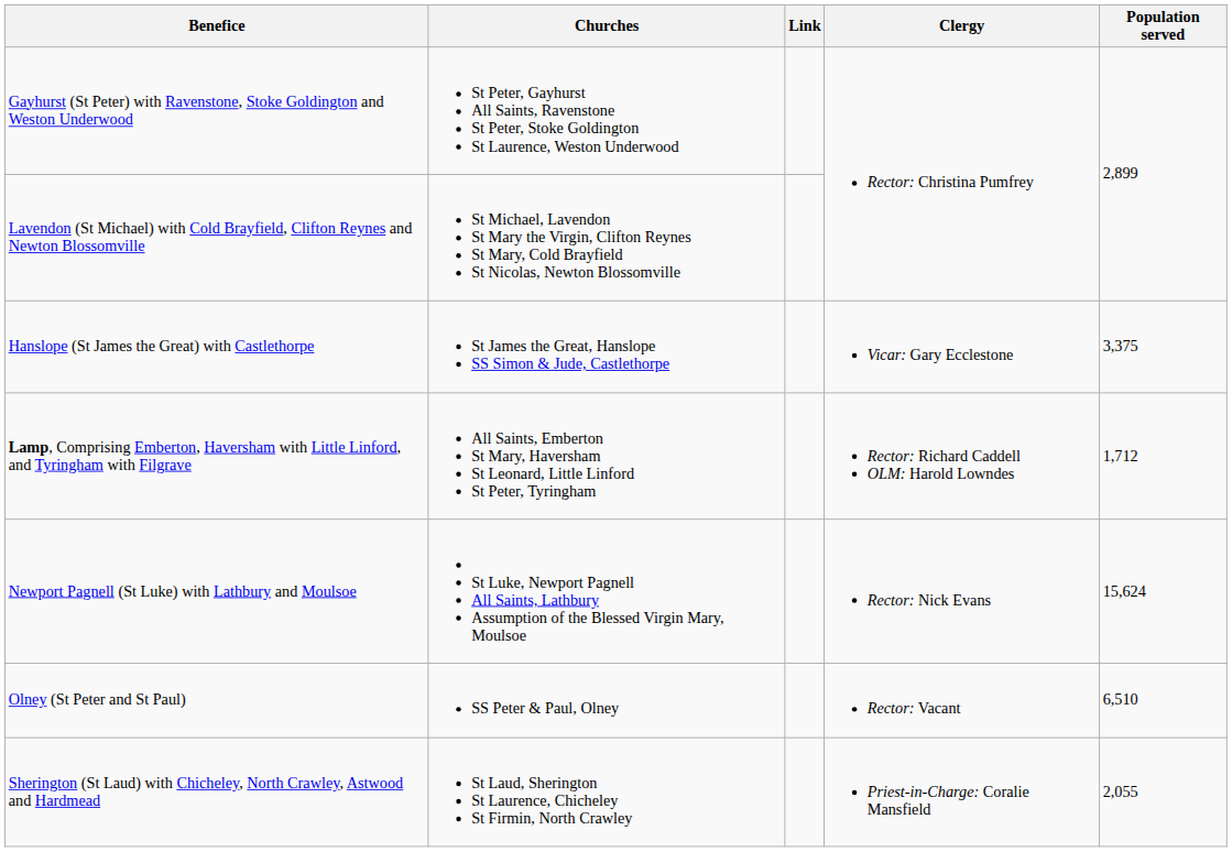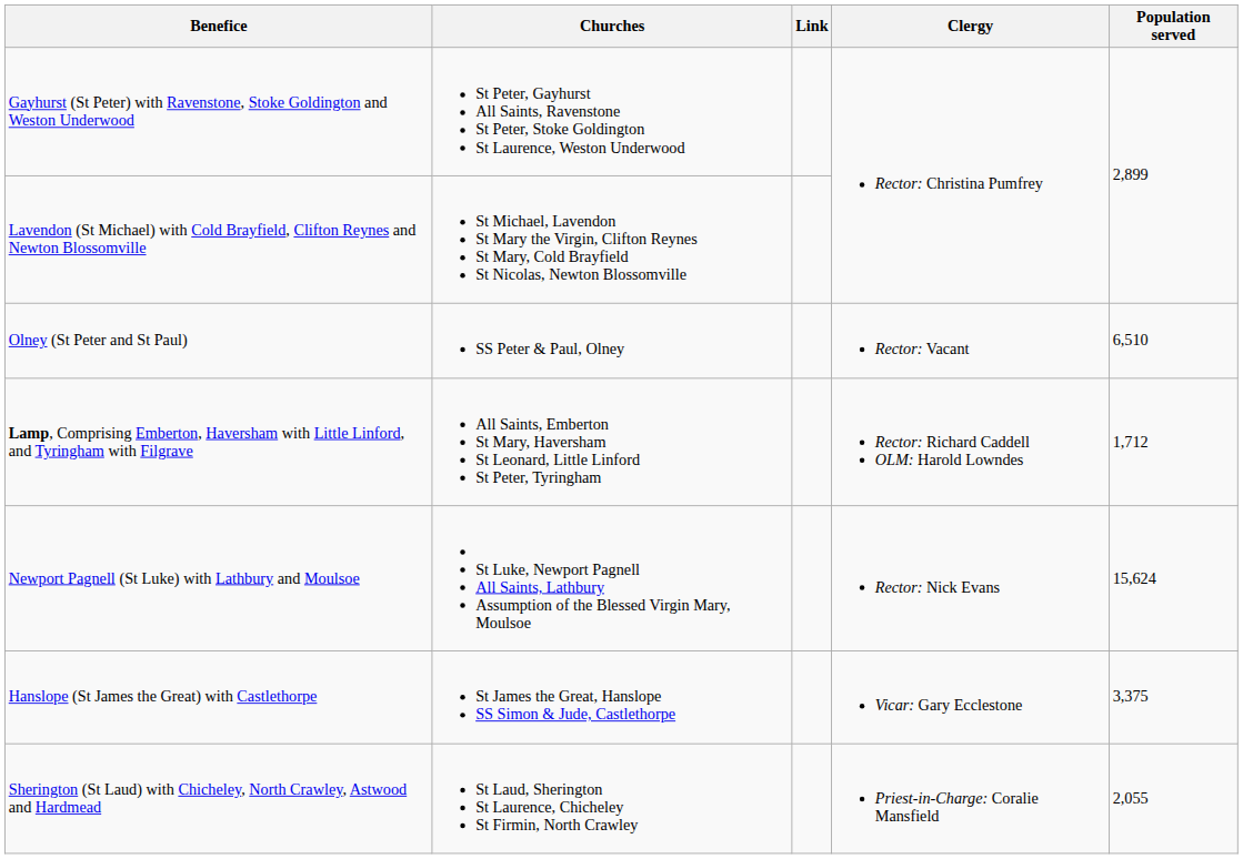 <table class="wikitable">
 <tr>
 <th width="425">Benefice</th>
 <th>Churches</th>
 <th>Link</th>
 <th>Clergy</th>
 <th>Population served</th>
 </tr>
 <tr>
 <td><a href='#'>Gayhurst</a> (St Peter) with <a href='#'>Ravenstone</a>, <a href='#'>Stoke Goldington</a> and <a href='#'>Weston Underwood</a></td>
 <td><br><ul><li>St Peter, Gayhurst</li><li>All Saints, Ravenstone</li><li>St Peter, Stoke Goldington</li><li>St Laurence, Weston Underwood</li></ul></td>
 <td></td>
 <td rowspan="2"><br><ul><li><em>Rector:</em> Christina Pumfrey</li></ul></td>
 <td rowspan="2">2,899</td>
 </tr>
 <tr>
 <td><a href='#'>Lavendon</a> (St Michael) with <a href='#'>Cold Brayfield</a>, <a href='#'>Clifton Reynes</a> and <a href='#'>Newton Blossomville</a></td>
 <td><br><ul><li>St Michael, Lavendon</li><li>St Mary the Virgin, Clifton Reynes</li><li>St Mary, Cold Brayfield</li><li>St Nicolas, Newton Blossomville</li></ul></td>
 <td></td>
 </tr>
 <tr>
-<td><a href='#'>Hanslope</a> (St James the Great) with <a href='#'>Castlethorpe</a></td>
-<td><br><ul><li>St James the Great, Hanslope</li><li><a href='#'>SS Simon & Jude, Castlethorpe</a></li></ul></td>
+<td><a href='#'>Olney</a> (St Peter and St Paul)</td>
+<td><br><ul><li>SS Peter & Paul, Olney</li></ul></td>
 <td></td>
-<td><br><ul><li><em>Vicar:</em> Gary Ecclestone</li></ul></td>
-<td>3,375</td>
+<td><br><ul><li><em>Rector:</em> Vacant</li></ul></td>
+<td>6,510</td>
 </tr>
 <tr>
 <td><strong>Lamp</strong>, Comprising <a href='#'>Emberton</a>, <a href='#'>Haversham</a> with <a href='#'>Little Linford</a>, and <a href='#'>Tyringham</a> with <a href='#'>Filgrave</a></td>
 <td><br><ul><li>All Saints, Emberton</li><li>St Mary, Haversham</li><li>St Leonard, Little Linford</li><li>St Peter, Tyringham</li></ul></td>
 <td></td>
 <td><br><ul><li><em>Rector:</em> Richard Caddell</li><li><em>OLM:</em> Harold Lowndes</li></ul></td>
 <td>1,712</td>
 </tr>
 <tr>
 <td><a href='#'>Newport Pagnell</a> (St Luke) with <a href='#'>Lathbury</a> and <a href='#'>Moulsoe</a></td>
 <td><br><ul><li></li><li>St Luke, Newport Pagnell</li><li><a href='#'>All Saints, Lathbury</a></li><li>Assumption of the Blessed Virgin Mary, Moulsoe</li></ul></td>
 <td></td>
 <td><br><ul><li><em>Rector:</em> Nick Evans</li></ul></td>
 <td>15,624</td>
 </tr>
 <tr>
-<td><a href='#'>Olney</a> (St Peter and St Paul)</td>
-<td><br><ul><li>SS Peter & Paul, Olney</li></ul></td>
+<td><a href='#'>Hanslope</a> (St James the Great) with <a href='#'>Castlethorpe</a></td>
+<td><br><ul><li>St James the Great, Hanslope</li><li><a href='#'>SS Simon & Jude, Castlethorpe</a></li></ul></td>
 <td></td>
-<td><br><ul><li><em>Rector:</em> Vacant</li></ul></td>
-<td>6,510</td>
+<td><br><ul><li><em>Vicar:</em> Gary Ecclestone</li></ul></td>
+<td>3,375</td>
 </tr>
 <tr>
 <td><a href='#'>Sherington</a> (St Laud) with <a href='#'>Chicheley</a>, <a href='#'>North Crawley</a>, <a href='#'>Astwood</a> and <a href='#'>Hardmead</a></td>
 <td><br><ul><li>St Laud, Sherington</li><li>St Laurence, Chicheley</li><li>St Firmin, North Crawley</li></ul></td>
 <td></td>
 <td><br><ul><li><em>Priest-in-Charge:</em> Coralie Mansfield</li></ul></td>
 <td>2,055</td>
 </tr>
 </table>
